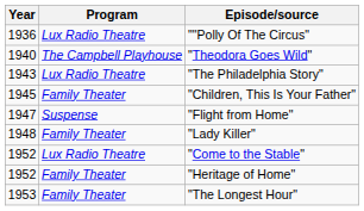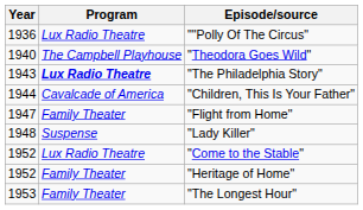 <table class="wikitable">
 <tr>
 <th>Year</th>
 <th>Program</th>
 <th>Episode/source</th>
 </tr>
 <tr>
 <td>1936</td>
 <td><em><a href='#'>Lux Radio Theatre</a></em></td>
 <td>""Polly Of The Circus"</td>
 </tr>
 <tr>
 <td>1940</td>
 <td><em><a href='#'>The Campbell Playhouse</a></em></td>
 <td>"<a href='#'>Theodora Goes Wild</a>"</td>
 </tr>
 <tr>
 <td>1943</td>
-<td><em><a href='#'>Lux Radio Theatre</a></em></td>
+<td><strong><em><a href='#'>Lux Radio Theatre</a></em></strong></td>
 <td>"The Philadelphia Story"</td>
 </tr>
 <tr>
-<td>1945</td>
-<td><em><a href='#'>Family Theater</a></em></td>
+<td>1944</td>
+<td><em><a href='#'>Cavalcade of America</a></em></td>
 <td>"Children, This Is Your Father"</td>
 </tr>
 <tr>
 <td>1947</td>
-<td><em><a href='#'>Suspense</a></em></td>
+<td><em><a href='#'>Family Theater</a></em></td>
 <td>"Flight from Home"</td>
 </tr>
 <tr>
 <td>1948</td>
-<td><em><a href='#'>Family Theater</a></em></td>
+<td><em><a href='#'>Suspense</a></em></td>
 <td>"Lady Killer"</td>
 </tr>
 <tr>
 <td>1952</td>
 <td><em><a href='#'>Lux Radio Theatre</a></em></td>
 <td>"<a href='#'>Come to the Stable</a>"</td>
 </tr>
 <tr>
 <td>1952</td>
 <td><em><a href='#'>Family Theater</a></em></td>
 <td>"Heritage of Home"</td>
 </tr>
 <tr>
 <td>1953</td>
 <td><em><a href='#'>Family Theater</a></em></td>
 <td>"The Longest Hour"</td>
 </tr>
 </table>
